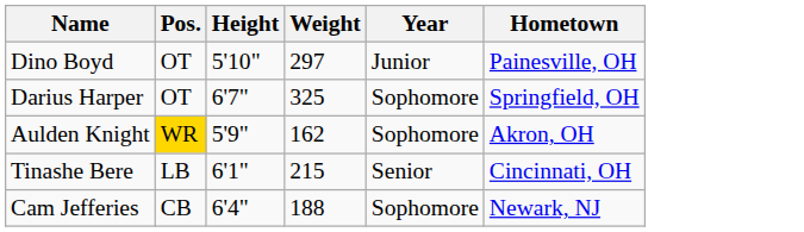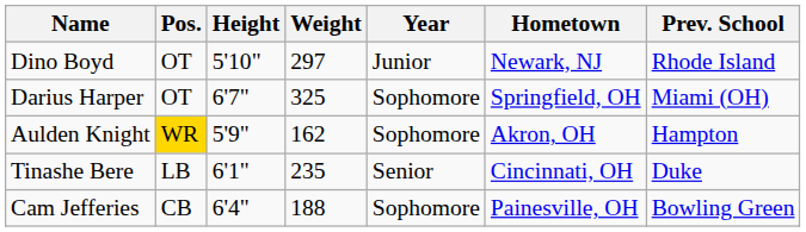 <table class="wikitable sortable">
 <tr>
 <th>Name</th>
 <th>Pos.</th>
 <th>Height</th>
 <th>Weight</th>
 <th>Year</th>
 <th>Hometown</th>
+<th class="unsortable">Prev. School</th>
 </tr>
 <tr>
 <td>Dino Boyd</td>
 <td>OT</td>
 <td>5'10"</td>
 <td>297</td>
 <td>Junior</td>
-<td><a href='#'>Painesville, OH</a></td>
+<td><a href='#'>Newark, NJ</a></td>
+<td><a href='#'>Rhode Island</a></td>
 </tr>
 <tr>
 <td>Darius Harper</td>
 <td>OT</td>
 <td>6'7"</td>
 <td>325</td>
 <td>Sophomore</td>
 <td><a href='#'>Springfield, OH</a></td>
+<td><a href='#'>Miami (OH)</a></td>
 </tr>
 <tr>
 <td>Aulden Knight</td>
 <td style="background: gold;">WR</td>
 <td>5'9"</td>
 <td>162</td>
 <td>Sophomore</td>
 <td><a href='#'>Akron, OH</a></td>
+<td><a href='#'>Hampton</a></td>
 </tr>
 <tr>
 <td>Tinashe Bere</td>
 <td>LB</td>
 <td>6'1"</td>
-<td>215</td>
+<td>235</td>
 <td>Senior</td>
 <td><a href='#'>Cincinnati, OH</a></td>
+<td><a href='#'>Duke</a></td>
 </tr>
 <tr>
 <td>Cam Jefferies</td>
 <td>CB</td>
 <td>6'4"</td>
 <td>188</td>
 <td>Sophomore</td>
-<td><a href='#'>Newark, NJ</a></td>
+<td><a href='#'>Painesville, OH</a></td>
+<td><a href='#'>Bowling Green</a></td>
 </tr>
 </table>
